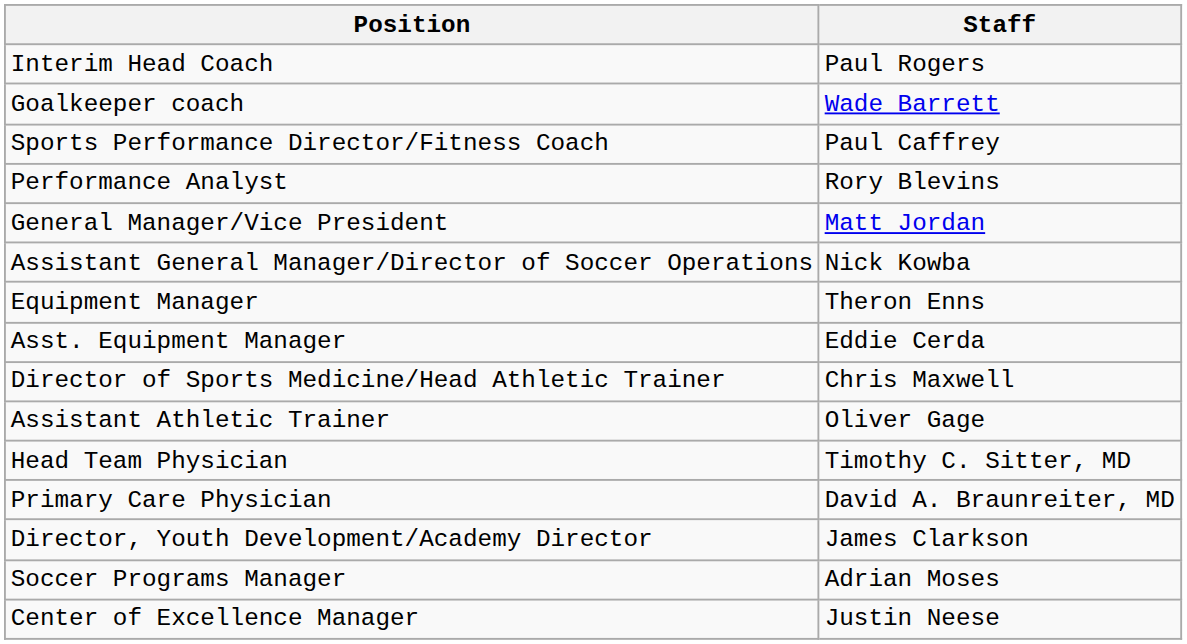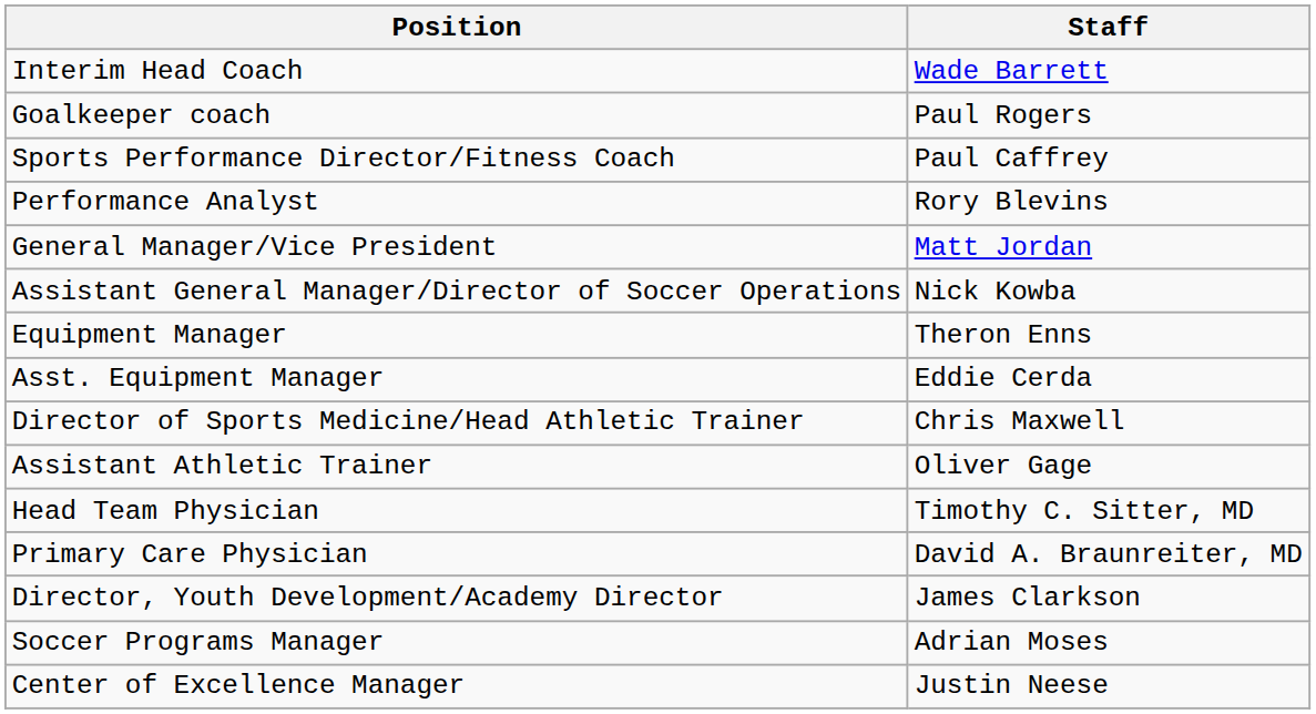 <table class="wikitable">
 <tr>
 <th>Position</th>
 <th>Staff</th>
 </tr>
 <tr>
 <td>Interim Head Coach</td>
-<td> Paul Rogers</td>
+<td> <a href='#'>Wade Barrett</a></td>
 </tr>
 <tr>
 <td>Goalkeeper coach</td>
-<td> <a href='#'>Wade Barrett</a></td>
+<td> Paul Rogers</td>
 </tr>
 <tr>
 <td>Sports Performance Director/Fitness Coach</td>
 <td> Paul Caffrey</td>
 </tr>
 <tr>
 <td>Performance Analyst</td>
 <td> Rory Blevins</td>
 </tr>
 <tr>
 <td>General Manager/Vice President</td>
 <td> <a href='#'>Matt Jordan</a></td>
 </tr>
 <tr>
 <td>Assistant General Manager/Director of Soccer Operations</td>
 <td> Nick Kowba</td>
 </tr>
 <tr>
 <td>Equipment Manager</td>
 <td> Theron Enns</td>
 </tr>
 <tr>
 <td>Asst. Equipment Manager</td>
 <td>Eddie Cerda</td>
 </tr>
 <tr>
 <td>Director of Sports Medicine/Head Athletic Trainer</td>
 <td>Chris Maxwell</td>
 </tr>
 <tr>
 <td>Assistant Athletic Trainer</td>
 <td> Oliver Gage</td>
 </tr>
 <tr>
 <td>Head Team Physician</td>
 <td> Timothy C. Sitter, MD</td>
 </tr>
 <tr>
 <td>Primary Care Physician</td>
 <td> David A. Braunreiter, MD</td>
 </tr>
 <tr>
 <td>Director, Youth Development/Academy Director</td>
 <td> James Clarkson</td>
 </tr>
 <tr>
 <td>Soccer Programs Manager</td>
 <td> Adrian Moses</td>
 </tr>
 <tr>
 <td>Center of Excellence Manager</td>
 <td> Justin Neese</td>
 </tr>
 </table>
